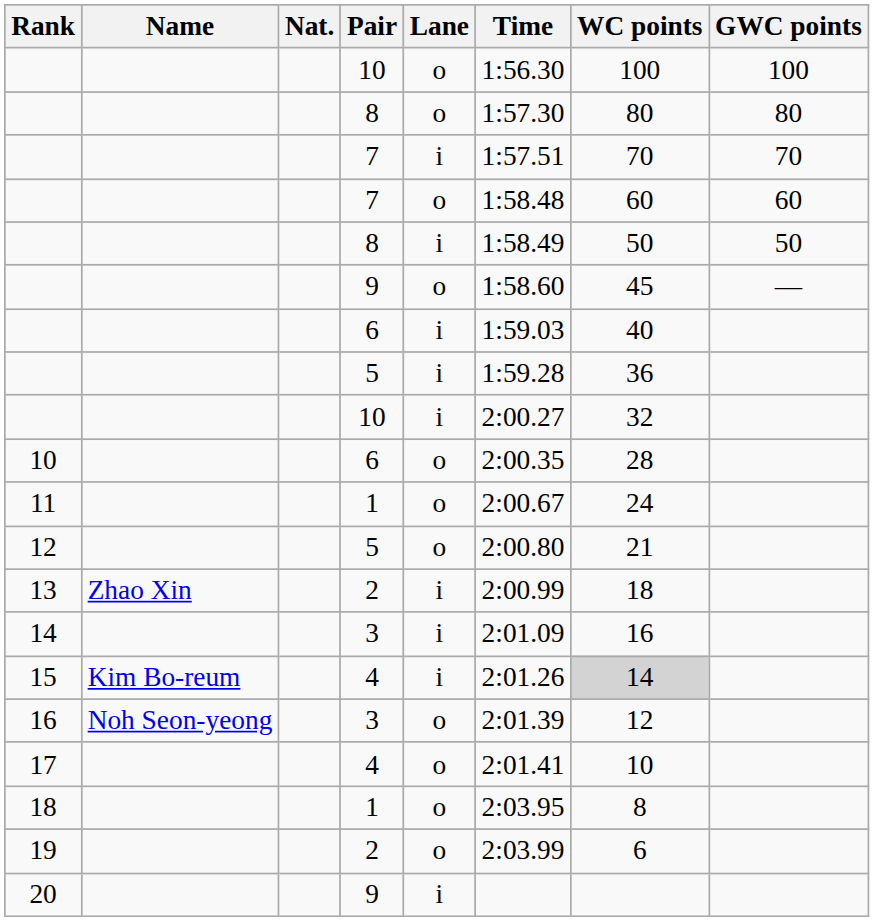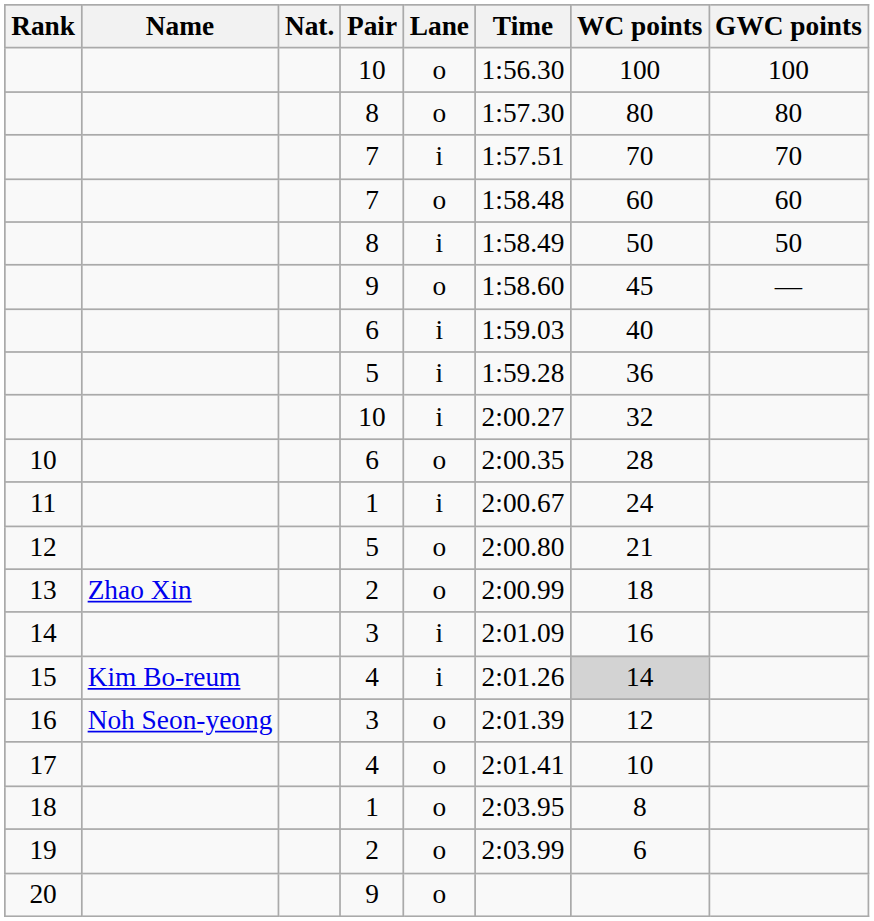 <table class="wikitable sortable" style="text-align:center">
 <tr>
 <th>Rank</th>
 <th>Name</th>
 <th>Nat.</th>
 <th>Pair</th>
 <th>Lane</th>
 <th>Time</th>
 <th>WC points</th>
 <th>GWC points</th>
 </tr>
 <tr>
 <td></td>
 <td align=left></td>
 <td></td>
 <td>10</td>
 <td>o</td>
 <td>1:56.30</td>
 <td>100</td>
 <td>100</td>
 </tr>
 <tr>
 <td></td>
 <td align=left></td>
 <td></td>
 <td>8</td>
 <td>o</td>
 <td>1:57.30</td>
 <td>80</td>
 <td>80</td>
 </tr>
 <tr>
 <td></td>
 <td align=left></td>
 <td></td>
 <td>7</td>
 <td>i</td>
 <td>1:57.51</td>
 <td>70</td>
 <td>70</td>
 </tr>
 <tr>
 <td></td>
 <td align=left></td>
 <td></td>
 <td>7</td>
 <td>o</td>
 <td>1:58.48</td>
 <td>60</td>
 <td>60</td>
 </tr>
 <tr>
 <td></td>
 <td align=left></td>
 <td></td>
 <td>8</td>
 <td>i</td>
 <td>1:58.49</td>
 <td>50</td>
 <td>50</td>
 </tr>
 <tr>
 <td></td>
 <td align=left></td>
 <td></td>
 <td>9</td>
 <td>o</td>
 <td>1:58.60</td>
 <td>45</td>
 <td>—</td>
 </tr>
 <tr>
 <td></td>
 <td align=left></td>
 <td></td>
 <td>6</td>
 <td>i</td>
 <td>1:59.03</td>
 <td>40</td>
 <td></td>
 </tr>
 <tr>
 <td></td>
 <td align=left></td>
 <td></td>
 <td>5</td>
 <td>i</td>
 <td>1:59.28</td>
 <td>36</td>
 <td></td>
 </tr>
 <tr>
 <td></td>
 <td align=left></td>
 <td></td>
 <td>10</td>
 <td>i</td>
 <td>2:00.27</td>
 <td>32</td>
 <td></td>
 </tr>
 <tr>
 <td>10</td>
 <td align=left></td>
 <td></td>
 <td>6</td>
 <td>o</td>
 <td>2:00.35</td>
 <td>28</td>
 <td></td>
 </tr>
 <tr>
 <td>11</td>
 <td align=left></td>
 <td></td>
 <td>1</td>
-<td>o</td>
+<td>i</td>
 <td>2:00.67</td>
 <td>24</td>
 <td></td>
 </tr>
 <tr>
 <td>12</td>
 <td align=left></td>
 <td></td>
 <td>5</td>
 <td>o</td>
 <td>2:00.80</td>
 <td>21</td>
 <td></td>
 </tr>
 <tr>
 <td>13</td>
 <td align=left><a href='#'>Zhao Xin</a></td>
 <td></td>
 <td>2</td>
-<td>i</td>
+<td>o</td>
 <td>2:00.99</td>
 <td>18</td>
 <td></td>
 </tr>
 <tr>
 <td>14</td>
 <td align=left></td>
 <td></td>
 <td>3</td>
 <td>i</td>
 <td>2:01.09</td>
 <td>16</td>
 <td></td>
 </tr>
 <tr>
 <td>15</td>
 <td align=left><a href='#'>Kim Bo-reum</a></td>
 <td></td>
 <td>4</td>
 <td>i</td>
 <td>2:01.26</td>
 <td style="background: lightgrey;">14</td>
 <td></td>
 </tr>
 <tr>
 <td>16</td>
 <td align=left><a href='#'>Noh Seon-yeong</a></td>
 <td></td>
 <td>3</td>
 <td>o</td>
 <td>2:01.39</td>
 <td>12</td>
 <td></td>
 </tr>
 <tr>
 <td>17</td>
 <td align=left></td>
 <td></td>
 <td>4</td>
 <td>o</td>
 <td>2:01.41</td>
 <td>10</td>
 <td></td>
 </tr>
 <tr>
 <td>18</td>
 <td align=left></td>
 <td></td>
 <td>1</td>
 <td>o</td>
 <td>2:03.95</td>
 <td>8</td>
 <td></td>
 </tr>
 <tr>
 <td>19</td>
 <td align=left></td>
 <td></td>
 <td>2</td>
 <td>o</td>
 <td>2:03.99</td>
 <td>6</td>
 <td></td>
 </tr>
 <tr>
 <td>20</td>
 <td align=left></td>
 <td></td>
 <td>9</td>
-<td>i</td>
+<td>o</td>
 <td></td>
 <td></td>
 <td></td>
 </tr>
 </table>
